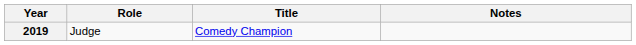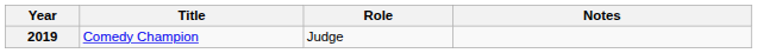 <table class="wikitable sortable plainrowheaders" width=100%>
 <tr>
 <th scope="col" width=10%>Year</th>
+<th scope="col" width=30%>Title</th>
 <th scope="col" width=20%>Role</th>
-<th scope="col" width=30%>Title</th>
 <th scope="col" width=40% class="unsortable">Notes</th>
 </tr>
 <tr>
 <th scope="row">2019</th>
+<td><a href='#'>Comedy Champion</a></td>
 <td>Judge</td>
-<td><a href='#'>Comedy Champion</a></td>
 <td></td>
 </tr>
 </table>
